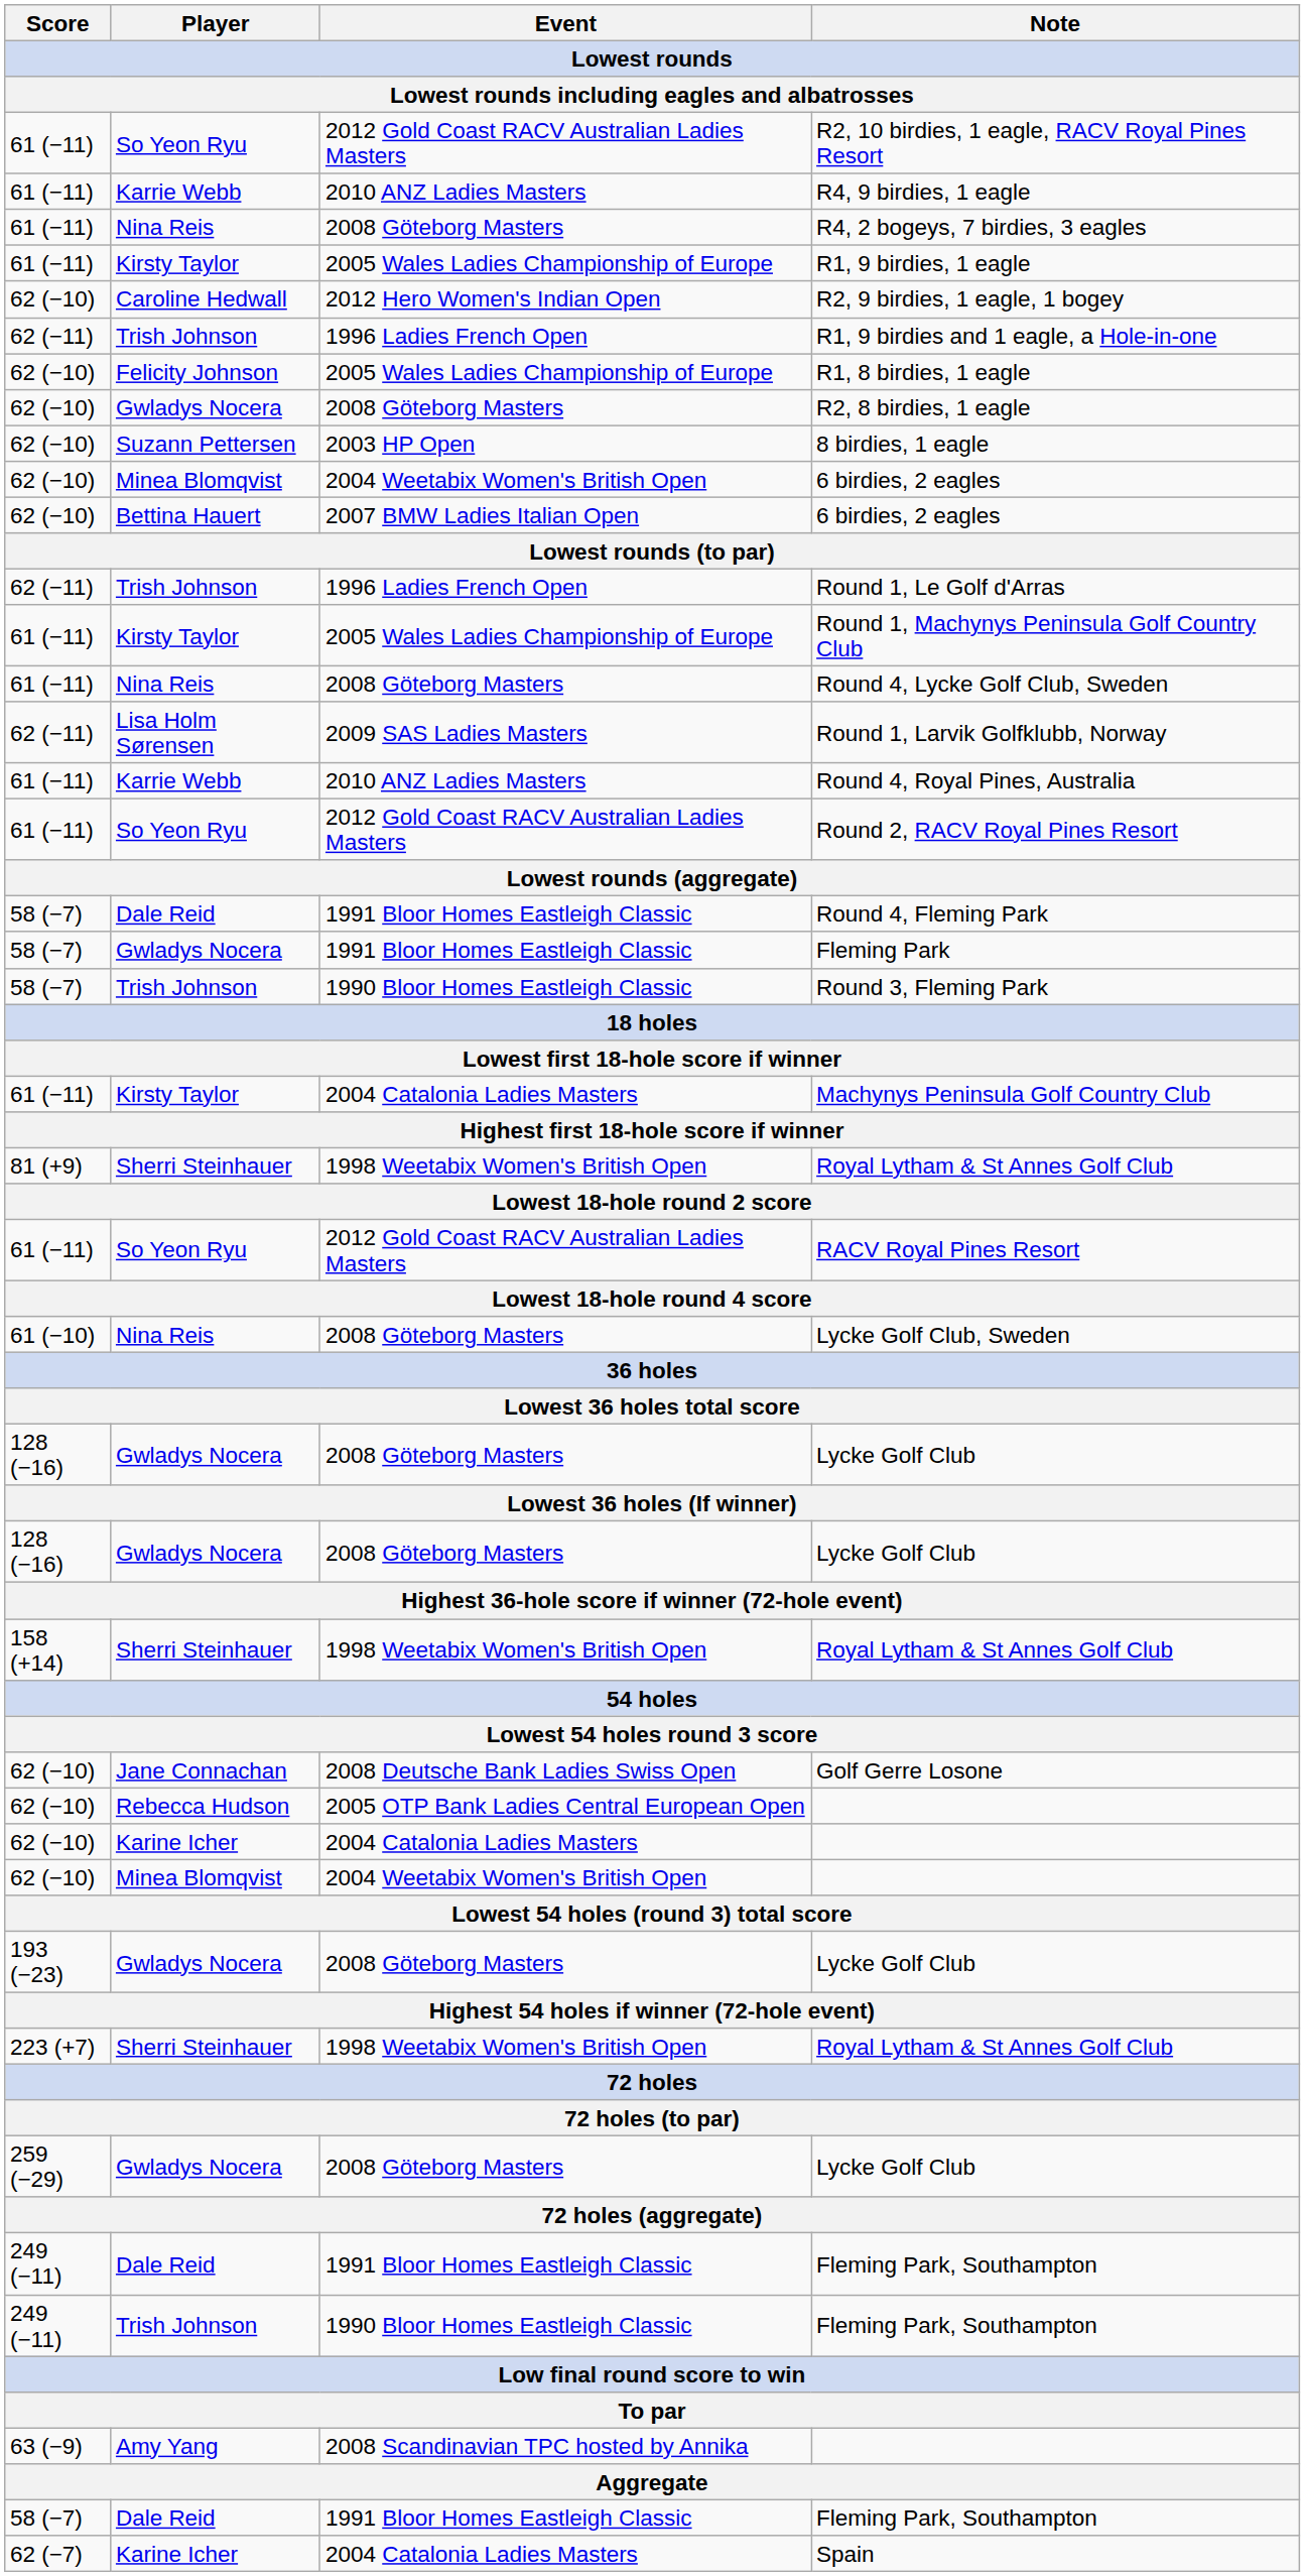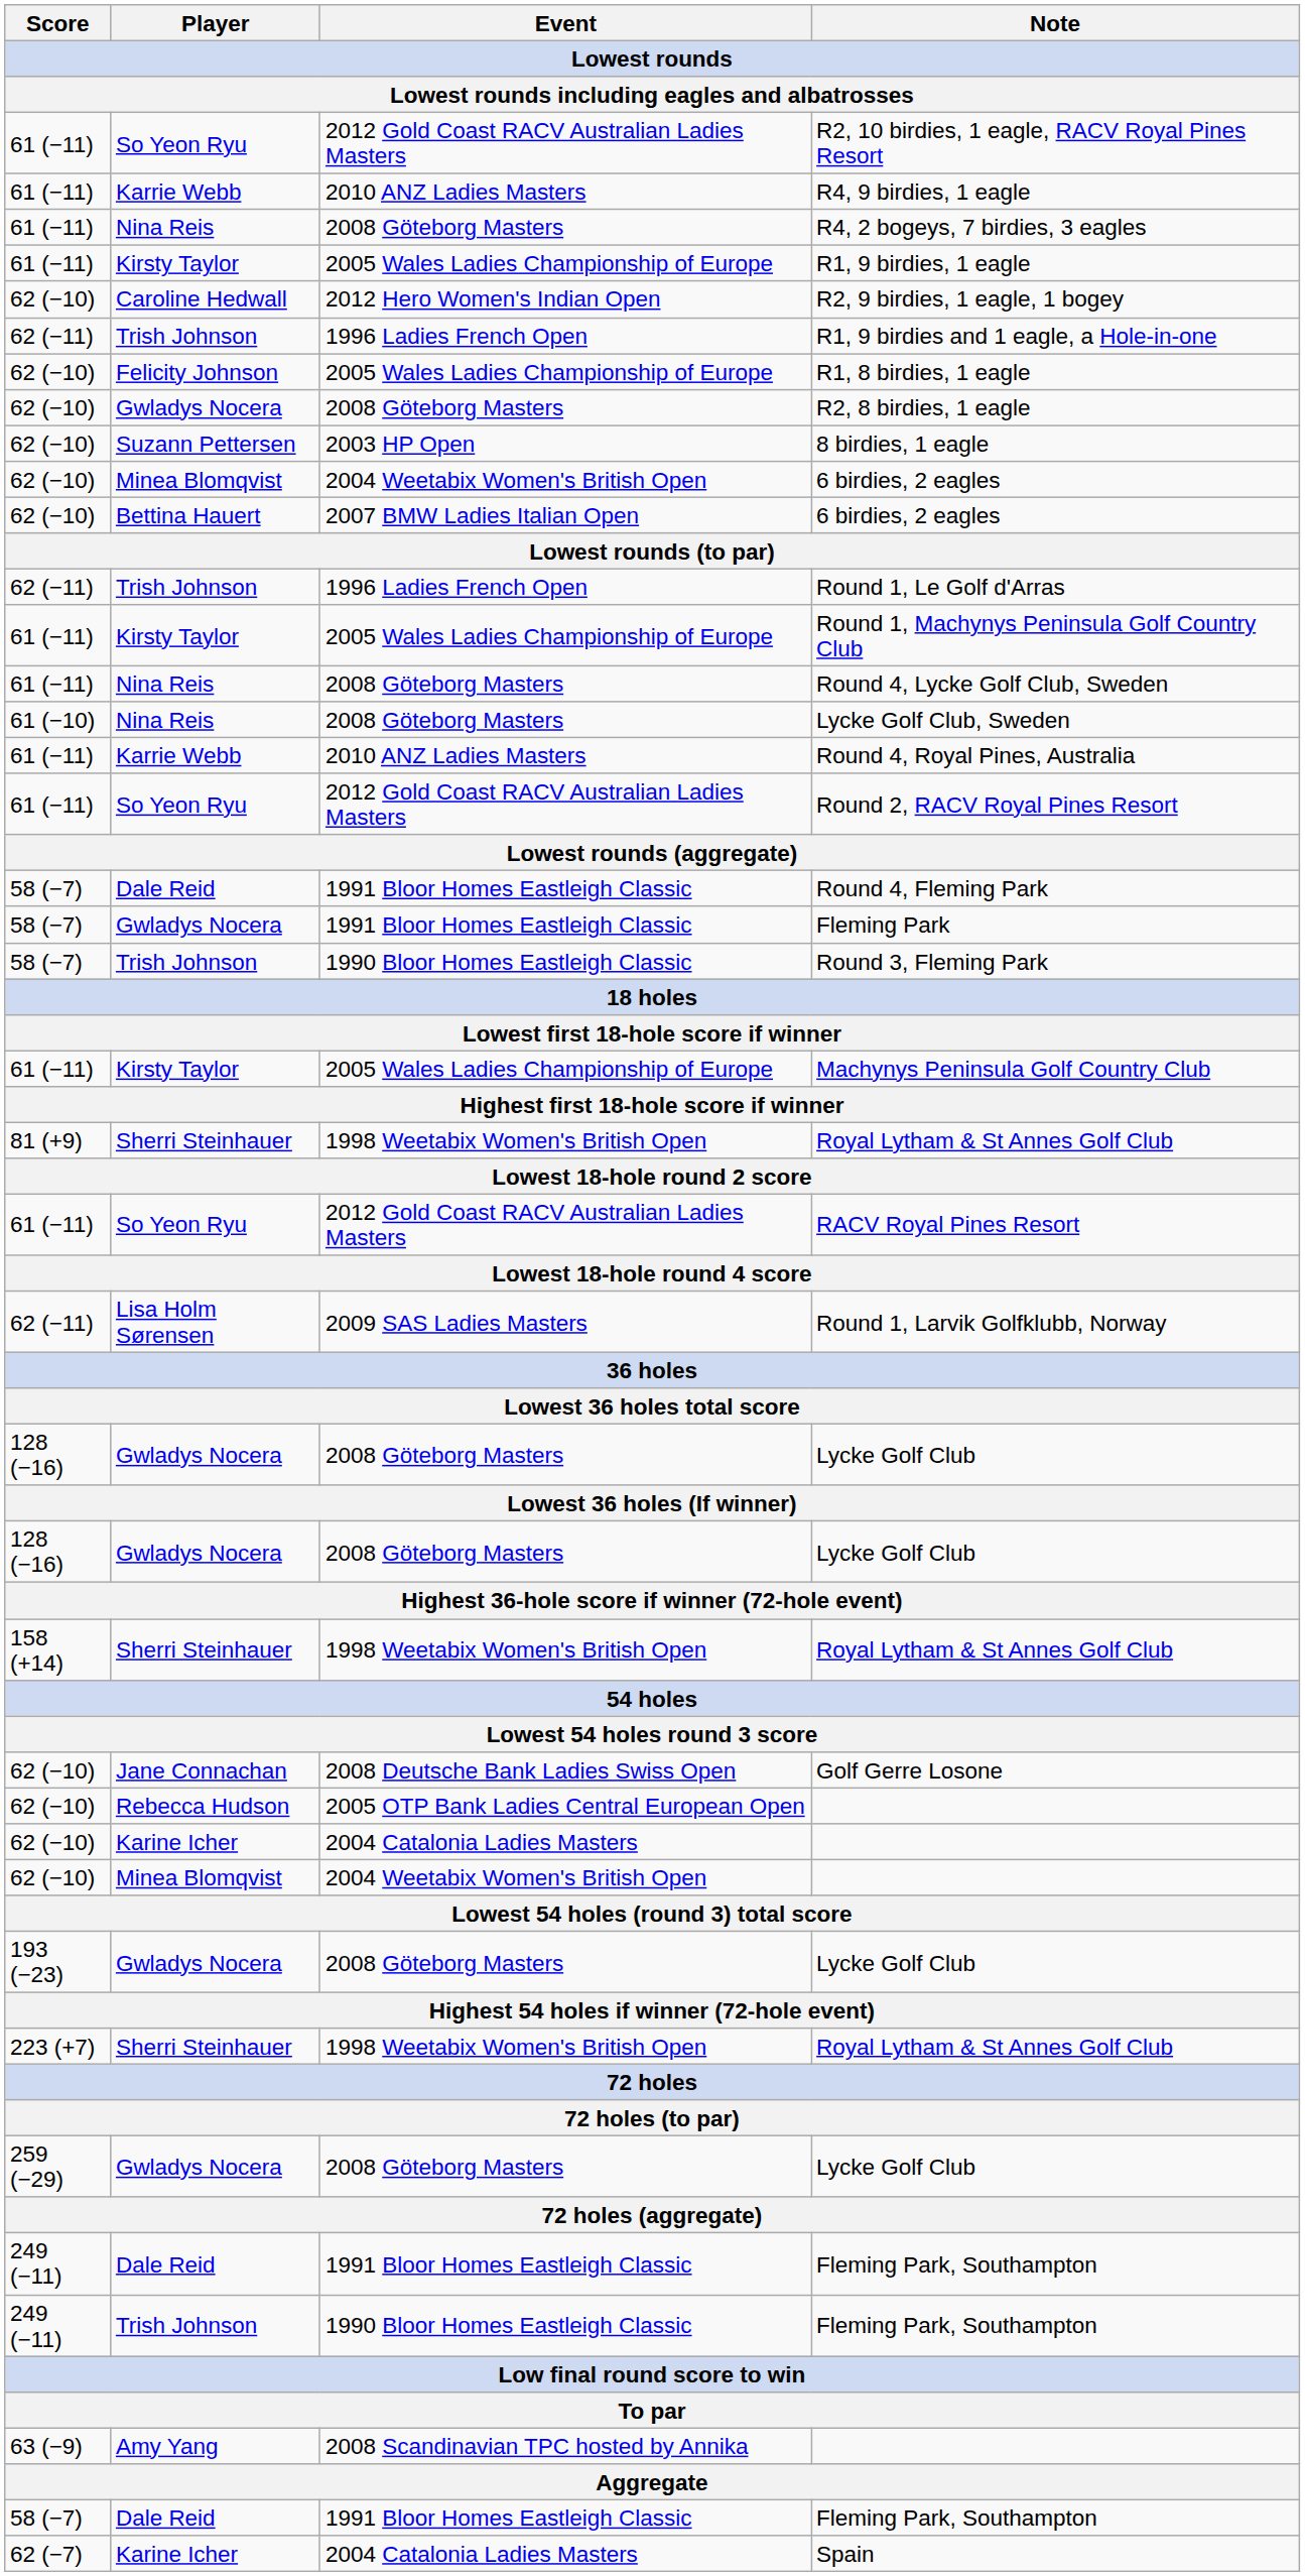 <table class=wikitable style="font-size:95%">
 <tr>
 <th>Score</th>
 <th>Player</th>
 <th>Event</th>
 <th>Note</th>
 </tr>
 <tr>
 <th Colspan=4 style="background:#cedaf2;">Lowest rounds</th>
 </tr>
 <tr>
 <th Colspan=4>Lowest rounds including eagles and albatrosses</th>
 </tr>
 <tr>
 <td>61 (−11)</td>
 <td> <a href='#'>So Yeon Ryu</a></td>
 <td>2012 <a href='#'>Gold Coast RACV Australian Ladies Masters</a></td>
 <td>R2, 10 birdies, 1 eagle, <a href='#'>RACV Royal Pines Resort</a></td>
 </tr>
 <tr>
 <td>61 (−11)</td>
 <td> <a href='#'>Karrie Webb</a></td>
 <td>2010 <a href='#'>ANZ Ladies Masters</a></td>
 <td>R4, 9 birdies, 1 eagle</td>
 </tr>
 <tr>
 <td>61 (−11)</td>
 <td> <a href='#'>Nina Reis</a></td>
 <td>2008 <a href='#'>Göteborg Masters</a></td>
 <td>R4, 2 bogeys, 7 birdies, 3 eagles</td>
 </tr>
 <tr>
 <td>61 (−11)</td>
 <td> <a href='#'>Kirsty Taylor</a></td>
 <td>2005 <a href='#'>Wales Ladies Championship of Europe</a></td>
 <td>R1, 9 birdies, 1 eagle</td>
 </tr>
 <tr>
 <td>62 (−10)</td>
 <td> <a href='#'>Caroline Hedwall</a></td>
 <td>2012 <a href='#'>Hero Women's Indian Open</a></td>
 <td>R2, 9 birdies, 1 eagle, 1 bogey</td>
 </tr>
 <tr>
 <td>62 (−11)</td>
 <td> <a href='#'>Trish Johnson</a></td>
 <td>1996 <a href='#'>Ladies French Open</a></td>
 <td>R1, 9 birdies and 1 eagle, a <a href='#'>Hole-in-one</a></td>
 </tr>
 <tr>
 <td>62 (−10)</td>
 <td> <a href='#'>Felicity Johnson</a></td>
 <td>2005 <a href='#'>Wales Ladies Championship of Europe</a></td>
 <td>R1, 8 birdies, 1 eagle</td>
 </tr>
 <tr>
 <td>62 (−10)</td>
 <td> <a href='#'>Gwladys Nocera</a></td>
 <td>2008 <a href='#'>Göteborg Masters</a></td>
 <td>R2, 8 birdies, 1 eagle</td>
 </tr>
 <tr>
 <td>62 (−10)</td>
 <td> <a href='#'>Suzann Pettersen</a></td>
 <td>2003 <a href='#'>HP Open</a></td>
 <td>8 birdies, 1 eagle</td>
 </tr>
 <tr>
 <td>62 (−10)</td>
 <td> <a href='#'>Minea Blomqvist</a></td>
 <td>2004 <a href='#'>Weetabix Women's British Open</a></td>
 <td>6 birdies, 2 eagles</td>
 </tr>
 <tr>
 <td>62 (−10)</td>
 <td> <a href='#'>Bettina Hauert</a></td>
 <td>2007 <a href='#'>BMW Ladies Italian Open</a></td>
 <td>6 birdies, 2 eagles</td>
 </tr>
 <tr>
 <th Colspan=4>Lowest rounds (to par)</th>
 </tr>
 <tr>
 <td>62 (−11)</td>
 <td> <a href='#'>Trish Johnson</a></td>
 <td>1996 <a href='#'>Ladies French Open</a></td>
 <td>Round 1, Le Golf d'Arras</td>
 </tr>
 <tr>
 <td>61 (−11)</td>
 <td> <a href='#'>Kirsty Taylor</a></td>
 <td>2005 <a href='#'>Wales Ladies Championship of Europe</a></td>
 <td>Round 1, <a href='#'>Machynys Peninsula Golf Country Club</a></td>
 </tr>
 <tr>
 <td>61 (−11)</td>
 <td> <a href='#'>Nina Reis</a></td>
 <td>2008 <a href='#'>Göteborg Masters</a></td>
 <td>Round 4, Lycke Golf Club, Sweden</td>
 </tr>
 <tr>
-<td>62 (−11)</td>
-<td> <a href='#'>Lisa Holm Sørensen</a></td>
-<td>2009 <a href='#'>SAS Ladies Masters</a></td>
-<td>Round 1, Larvik Golfklubb, Norway</td>
+<td>61 (−10)</td>
+<td> <a href='#'>Nina Reis</a></td>
+<td>2008 <a href='#'>Göteborg Masters</a></td>
+<td>Lycke Golf Club, Sweden</td>
 </tr>
 <tr>
 <td>61 (−11)</td>
 <td> <a href='#'>Karrie Webb</a></td>
 <td>2010 <a href='#'>ANZ Ladies Masters</a></td>
 <td>Round 4, Royal Pines, Australia</td>
 </tr>
 <tr>
 <td>61 (−11)</td>
 <td> <a href='#'>So Yeon Ryu</a></td>
 <td>2012 <a href='#'>Gold Coast RACV Australian Ladies Masters</a></td>
 <td>Round 2, <a href='#'>RACV Royal Pines Resort</a></td>
 </tr>
 <tr>
 <th Colspan=4>Lowest rounds (aggregate)</th>
 </tr>
 <tr>
 <td>58 (−7)</td>
 <td> <a href='#'>Dale Reid</a></td>
 <td>1991 <a href='#'>Bloor Homes Eastleigh Classic</a></td>
 <td>Round 4, Fleming Park</td>
 </tr>
 <tr>
 <td>58 (−7)</td>
 <td> <a href='#'>Gwladys Nocera</a></td>
 <td>1991 <a href='#'>Bloor Homes Eastleigh Classic</a></td>
 <td>Fleming Park</td>
 </tr>
 <tr>
 <td>58 (−7)</td>
 <td> <a href='#'>Trish Johnson</a></td>
 <td>1990 <a href='#'>Bloor Homes Eastleigh Classic</a></td>
 <td>Round 3, Fleming Park</td>
 </tr>
 <tr>
 <th Colspan=4 style="background:#cedaf2;">18 holes</th>
 </tr>
 <tr>
 <th Colspan=4>Lowest first 18-hole score if winner</th>
 </tr>
 <tr>
 <td>61 (−11)</td>
 <td> <a href='#'>Kirsty Taylor</a></td>
-<td>2004 <a href='#'>Catalonia Ladies Masters</a></td>
+<td>2005 <a href='#'>Wales Ladies Championship of Europe</a></td>
 <td><a href='#'>Machynys Peninsula Golf Country Club</a></td>
 </tr>
 <tr>
 <th Colspan=4>Highest first 18-hole score if winner</th>
 </tr>
 <tr>
 <td>81 (+9)</td>
 <td> <a href='#'>Sherri Steinhauer</a></td>
 <td>1998 <a href='#'>Weetabix Women's British Open</a></td>
 <td><a href='#'>Royal Lytham & St Annes Golf Club</a></td>
 </tr>
 <tr>
 <th Colspan=4>Lowest 18-hole round 2 score</th>
 </tr>
 <tr>
 <td>61 (−11)</td>
 <td> <a href='#'>So Yeon Ryu</a></td>
 <td>2012 <a href='#'>Gold Coast RACV Australian Ladies Masters</a></td>
 <td><a href='#'>RACV Royal Pines Resort</a></td>
 </tr>
 <tr>
 <th Colspan=4>Lowest 18-hole round 4 score</th>
 </tr>
 <tr>
-<td>61 (−10)</td>
-<td> <a href='#'>Nina Reis</a></td>
-<td>2008 <a href='#'>Göteborg Masters</a></td>
-<td>Lycke Golf Club, Sweden</td>
+<td>62 (−11)</td>
+<td> <a href='#'>Lisa Holm Sørensen</a></td>
+<td>2009 <a href='#'>SAS Ladies Masters</a></td>
+<td>Round 1, Larvik Golfklubb, Norway</td>
 </tr>
 <tr>
 <th Colspan=4 style="background:#cedaf2;">36 holes</th>
 </tr>
 <tr>
 <th Colspan=4>Lowest 36 holes total score</th>
 </tr>
 <tr>
 <td>128 (−16)</td>
 <td> <a href='#'>Gwladys Nocera</a></td>
 <td>2008 <a href='#'>Göteborg Masters</a></td>
 <td>Lycke Golf Club</td>
 </tr>
 <tr>
 <th Colspan=4>Lowest 36 holes (If winner)</th>
 </tr>
 <tr>
 <td>128 (−16)</td>
 <td> <a href='#'>Gwladys Nocera</a></td>
 <td>2008 <a href='#'>Göteborg Masters</a></td>
 <td>Lycke Golf Club</td>
 </tr>
 <tr>
 <th Colspan=4>Highest 36-hole score if winner (72-hole event)</th>
 </tr>
 <tr>
 <td>158 (+14)</td>
 <td> <a href='#'>Sherri Steinhauer</a></td>
 <td>1998 <a href='#'>Weetabix Women's British Open</a></td>
 <td><a href='#'>Royal Lytham & St Annes Golf Club</a></td>
 </tr>
 <tr>
 <th Colspan=4 style="background:#cedaf2;">54 holes</th>
 </tr>
 <tr>
 <th Colspan=4>Lowest 54 holes round 3 score</th>
 </tr>
 <tr>
 <td>62 (−10)</td>
 <td> <a href='#'>Jane Connachan</a></td>
 <td>2008 <a href='#'>Deutsche Bank Ladies Swiss Open</a></td>
 <td>Golf Gerre Losone</td>
 </tr>
 <tr>
 <td>62 (−10)</td>
 <td> <a href='#'>Rebecca Hudson</a></td>
 <td>2005 <a href='#'>OTP Bank Ladies Central European Open</a></td>
 <td></td>
 </tr>
 <tr>
 <td>62 (−10)</td>
 <td> <a href='#'>Karine Icher</a></td>
 <td>2004 <a href='#'>Catalonia Ladies Masters</a></td>
 <td></td>
 </tr>
 <tr>
 <td>62 (−10)</td>
 <td> <a href='#'>Minea Blomqvist</a></td>
 <td>2004 <a href='#'>Weetabix Women's British Open</a></td>
 <td></td>
 </tr>
 <tr>
 <th Colspan=4>Lowest 54 holes (round 3) total score</th>
 </tr>
 <tr>
 <td>193 (−23)</td>
 <td> <a href='#'>Gwladys Nocera</a></td>
 <td>2008 <a href='#'>Göteborg Masters</a></td>
 <td>Lycke Golf Club</td>
 </tr>
 <tr>
 <th Colspan=4>Highest 54 holes if winner (72-hole event)</th>
 </tr>
 <tr>
 <td>223 (+7)</td>
 <td> <a href='#'>Sherri Steinhauer</a></td>
 <td>1998 <a href='#'>Weetabix Women's British Open</a></td>
 <td><a href='#'>Royal Lytham & St Annes Golf Club</a></td>
 </tr>
 <tr>
 <th Colspan=4 style="background:#cedaf2;">72 holes</th>
 </tr>
 <tr>
 <th Colspan=4>72 holes (to par)</th>
 </tr>
 <tr>
 <td>259 (−29)</td>
 <td> <a href='#'>Gwladys Nocera</a></td>
 <td>2008 <a href='#'>Göteborg Masters</a></td>
 <td>Lycke Golf Club</td>
 </tr>
 <tr>
 <th Colspan=4>72 holes (aggregate)</th>
 </tr>
 <tr>
 <td>249 (−11)</td>
 <td> <a href='#'>Dale Reid</a></td>
 <td>1991 <a href='#'>Bloor Homes Eastleigh Classic</a></td>
 <td>Fleming Park, Southampton</td>
 </tr>
 <tr>
 <td>249 (−11)</td>
 <td> <a href='#'>Trish Johnson</a></td>
 <td>1990 <a href='#'>Bloor Homes Eastleigh Classic</a></td>
 <td>Fleming Park, Southampton</td>
 </tr>
 <tr>
 <th Colspan=4 style="background:#cedaf2;">Low final round score to win</th>
 </tr>
 <tr>
 <th Colspan=4>To par</th>
 </tr>
 <tr>
 <td>63 (−9)</td>
 <td> <a href='#'>Amy Yang</a></td>
 <td>2008 <a href='#'>Scandinavian TPC hosted by Annika</a></td>
 <td></td>
 </tr>
 <tr>
 <th Colspan=4>Aggregate</th>
 </tr>
 <tr>
 <td>58 (−7)</td>
 <td> <a href='#'>Dale Reid</a></td>
 <td>1991 <a href='#'>Bloor Homes Eastleigh Classic</a></td>
 <td>Fleming Park, Southampton</td>
 </tr>
 <tr>
 <td>62 (−7)</td>
 <td> <a href='#'>Karine Icher</a></td>
 <td>2004 <a href='#'>Catalonia Ladies Masters</a></td>
 <td>Spain</td>
 </tr>
 </table>
